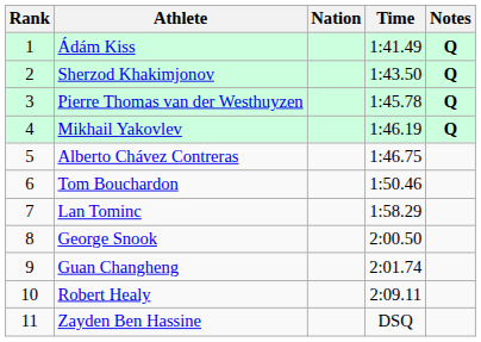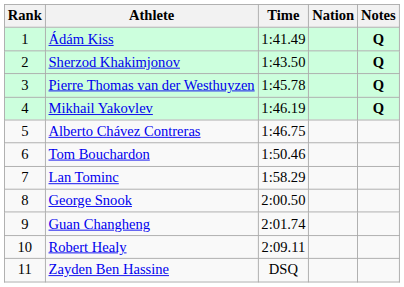 <table class="wikitable sortable" style="text-align:center;">
 <tr>
 <th>Rank</th>
 <th>Athlete</th>
+<th>Time</th>
 <th>Nation</th>
-<th>Time</th>
 <th>Notes</th>
 </tr>
 <tr bgcolor=ccffdd>
 <td>1</td>
 <td align=left><a href='#'>Ádám Kiss</a></td>
+<td>1:41.49</td>
 <td align=left></td>
-<td>1:41.49</td>
 <td><strong>Q</strong></td>
 </tr>
 <tr bgcolor=ccffdd>
 <td>2</td>
 <td align=left><a href='#'>Sherzod Khakimjonov</a></td>
+<td>1:43.50</td>
 <td align=left></td>
-<td>1:43.50</td>
 <td><strong>Q</strong></td>
 </tr>
 <tr bgcolor=ccffdd>
 <td>3</td>
 <td align=left><a href='#'>Pierre Thomas van der Westhuyzen</a></td>
+<td>1:45.78</td>
 <td align=left></td>
-<td>1:45.78</td>
 <td><strong>Q</strong></td>
 </tr>
 <tr bgcolor=ccffdd>
 <td>4</td>
 <td align=left><a href='#'>Mikhail Yakovlev</a></td>
+<td>1:46.19</td>
 <td align=left></td>
-<td>1:46.19</td>
 <td><strong>Q</strong></td>
 </tr>
 <tr>
 <td>5</td>
 <td align=left><a href='#'>Alberto Chávez Contreras</a></td>
+<td>1:46.75</td>
 <td align=left></td>
-<td>1:46.75</td>
 <td></td>
 </tr>
 <tr>
 <td>6</td>
 <td align=left><a href='#'>Tom Bouchardon</a></td>
+<td>1:50.46</td>
 <td align=left></td>
-<td>1:50.46</td>
 <td></td>
 </tr>
 <tr>
 <td>7</td>
 <td align=left><a href='#'>Lan Tominc</a></td>
+<td>1:58.29</td>
 <td align=left></td>
-<td>1:58.29</td>
 <td></td>
 </tr>
 <tr>
 <td>8</td>
 <td align=left><a href='#'>George Snook</a></td>
+<td>2:00.50</td>
 <td align=left></td>
-<td>2:00.50</td>
 <td></td>
 </tr>
 <tr>
 <td>9</td>
 <td align=left><a href='#'>Guan Changheng</a></td>
+<td>2:01.74</td>
 <td align=left></td>
-<td>2:01.74</td>
 <td></td>
 </tr>
 <tr>
 <td>10</td>
 <td align=left><a href='#'>Robert Healy</a></td>
+<td>2:09.11</td>
 <td align=left></td>
-<td>2:09.11</td>
 <td></td>
 </tr>
 <tr>
 <td>11</td>
 <td align=left><a href='#'>Zayden Ben Hassine</a></td>
+<td>DSQ</td>
 <td align=left></td>
-<td>DSQ</td>
 <td></td>
 </tr>
 </table>
